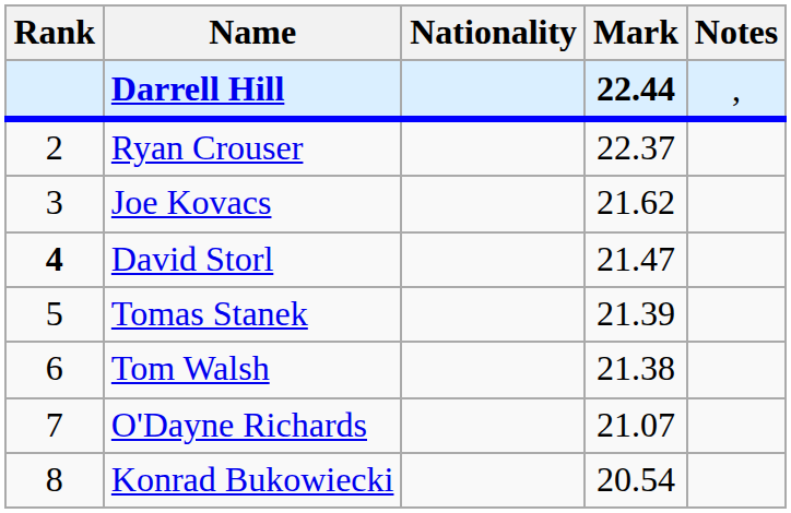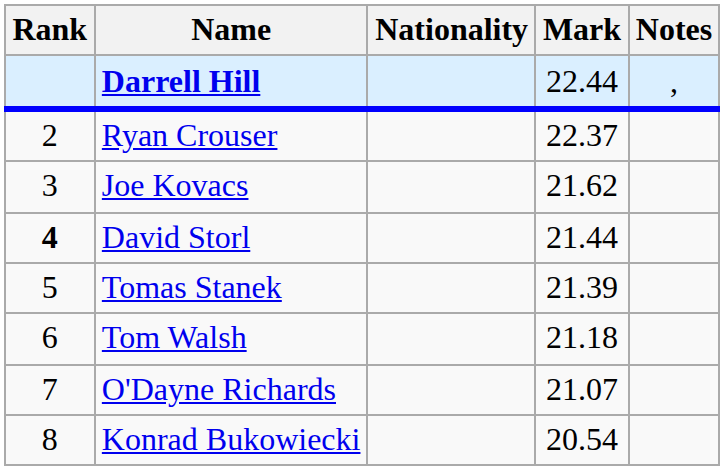 <table class="wikitable sortable" style="text-align:center">
 <tr>
 <th>Rank</th>
 <th>Name</th>
 <th>Nationality</th>
 <th>Mark</th>
 <th>Notes</th>
 </tr>
 <tr bgcolor=#daefff>
 <td></td>
 <td align=left><strong><a href='#'>Darrell Hill</a></strong></td>
 <td align=left><strong></strong></td>
-<td><strong>22.44</strong></td>
+<td>22.44</td>
 <td>, </td>
 </tr>
 <tr style="border-top:3px solid blue;">
 <td>2</td>
 <td align=left><a href='#'>Ryan Crouser</a></td>
 <td align=left></td>
 <td>22.37</td>
 <td></td>
 </tr>
 <tr>
 <td>3</td>
 <td align=left><a href='#'>Joe Kovacs</a></td>
 <td align=left></td>
 <td>21.62</td>
 <td></td>
 </tr>
 <tr>
 <td><strong>4</strong></td>
 <td align=left><a href='#'>David Storl</a></td>
 <td align=left></td>
-<td>21.47</td>
+<td>21.44</td>
 <td></td>
 </tr>
 <tr>
 <td>5</td>
 <td align=left><a href='#'>Tomas Stanek</a></td>
 <td align=left></td>
 <td>21.39</td>
 <td></td>
 </tr>
 <tr>
 <td>6</td>
 <td align=left><a href='#'>Tom Walsh</a></td>
 <td align=left></td>
-<td>21.38</td>
+<td>21.18</td>
 <td></td>
 </tr>
 <tr>
 <td>7</td>
 <td align=left><a href='#'>O'Dayne Richards</a></td>
 <td align=left></td>
 <td>21.07</td>
 <td></td>
 </tr>
 <tr>
 <td>8</td>
 <td align=left><a href='#'>Konrad Bukowiecki</a></td>
 <td align=left></td>
 <td>20.54</td>
 <td></td>
 </tr>
 <tr>
 </tr>
 </table>
